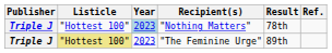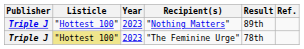 <table class="wikitable sortable plainrowheaders">
 <tr>
 <th scope="col">Publisher</th>
 <th scope="col">Listicle</th>
 <th scope="col">Year</th>
 <th>Recipient(s)</th>
 <th scope="col">Result</th>
 <th scope="col" class="unsortable">Ref.</th>
 </tr>
 <tr>
 <th scope="rowgroup"><em><a href='#'>Triple J</a></em></th>
 <td>"<a href='#'>Hottest 100</a>"</td>
-<td style="background: lightblue;"><a href='#'>2023</a></td>
+<td><a href='#'>2023</a></td>
 <td>"<a href='#'>Nothing Matters</a>"</td>
-<td>78th</td>
+<td>89th</td>
 <td></td>
 </tr>
 <tr>
 <th scope="rowgroup"><em>Triple J</em></th>
 <td style="background: khaki;">"Hottest 100"</td>
 <td><a href='#'>2023</a></td>
 <td>"The Feminine Urge"</td>
-<td>89th</td>
+<td>78th</td>
 <td></td>
 </tr>
 </table>
